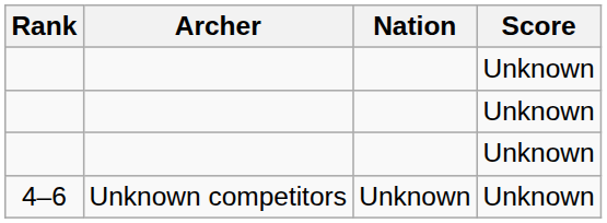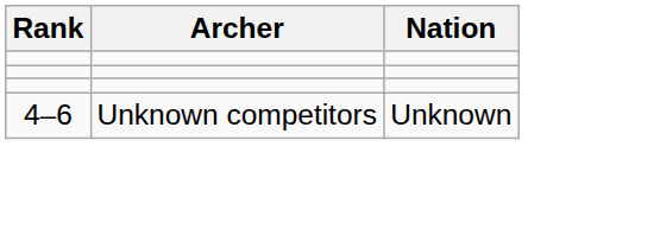 <table class="wikitable sortable" style="text-align:center">
 <tr>
 <th>Rank</th>
 <th>Archer</th>
 <th>Nation</th>
-<th>Score</th>
 </tr>
 <tr>
 <td></td>
 <td align=left></td>
 <td align=left></td>
-<td>Unknown</td>
 </tr>
 <tr>
 <td></td>
 <td align=left></td>
 <td align=left></td>
-<td>Unknown</td>
 </tr>
 <tr>
 <td></td>
 <td align=left></td>
 <td align=left></td>
-<td>Unknown</td>
 </tr>
 <tr>
 <td>4–6</td>
 <td>Unknown competitors</td>
 <td>Unknown</td>
-<td>Unknown</td>
 </tr>
 </table>
